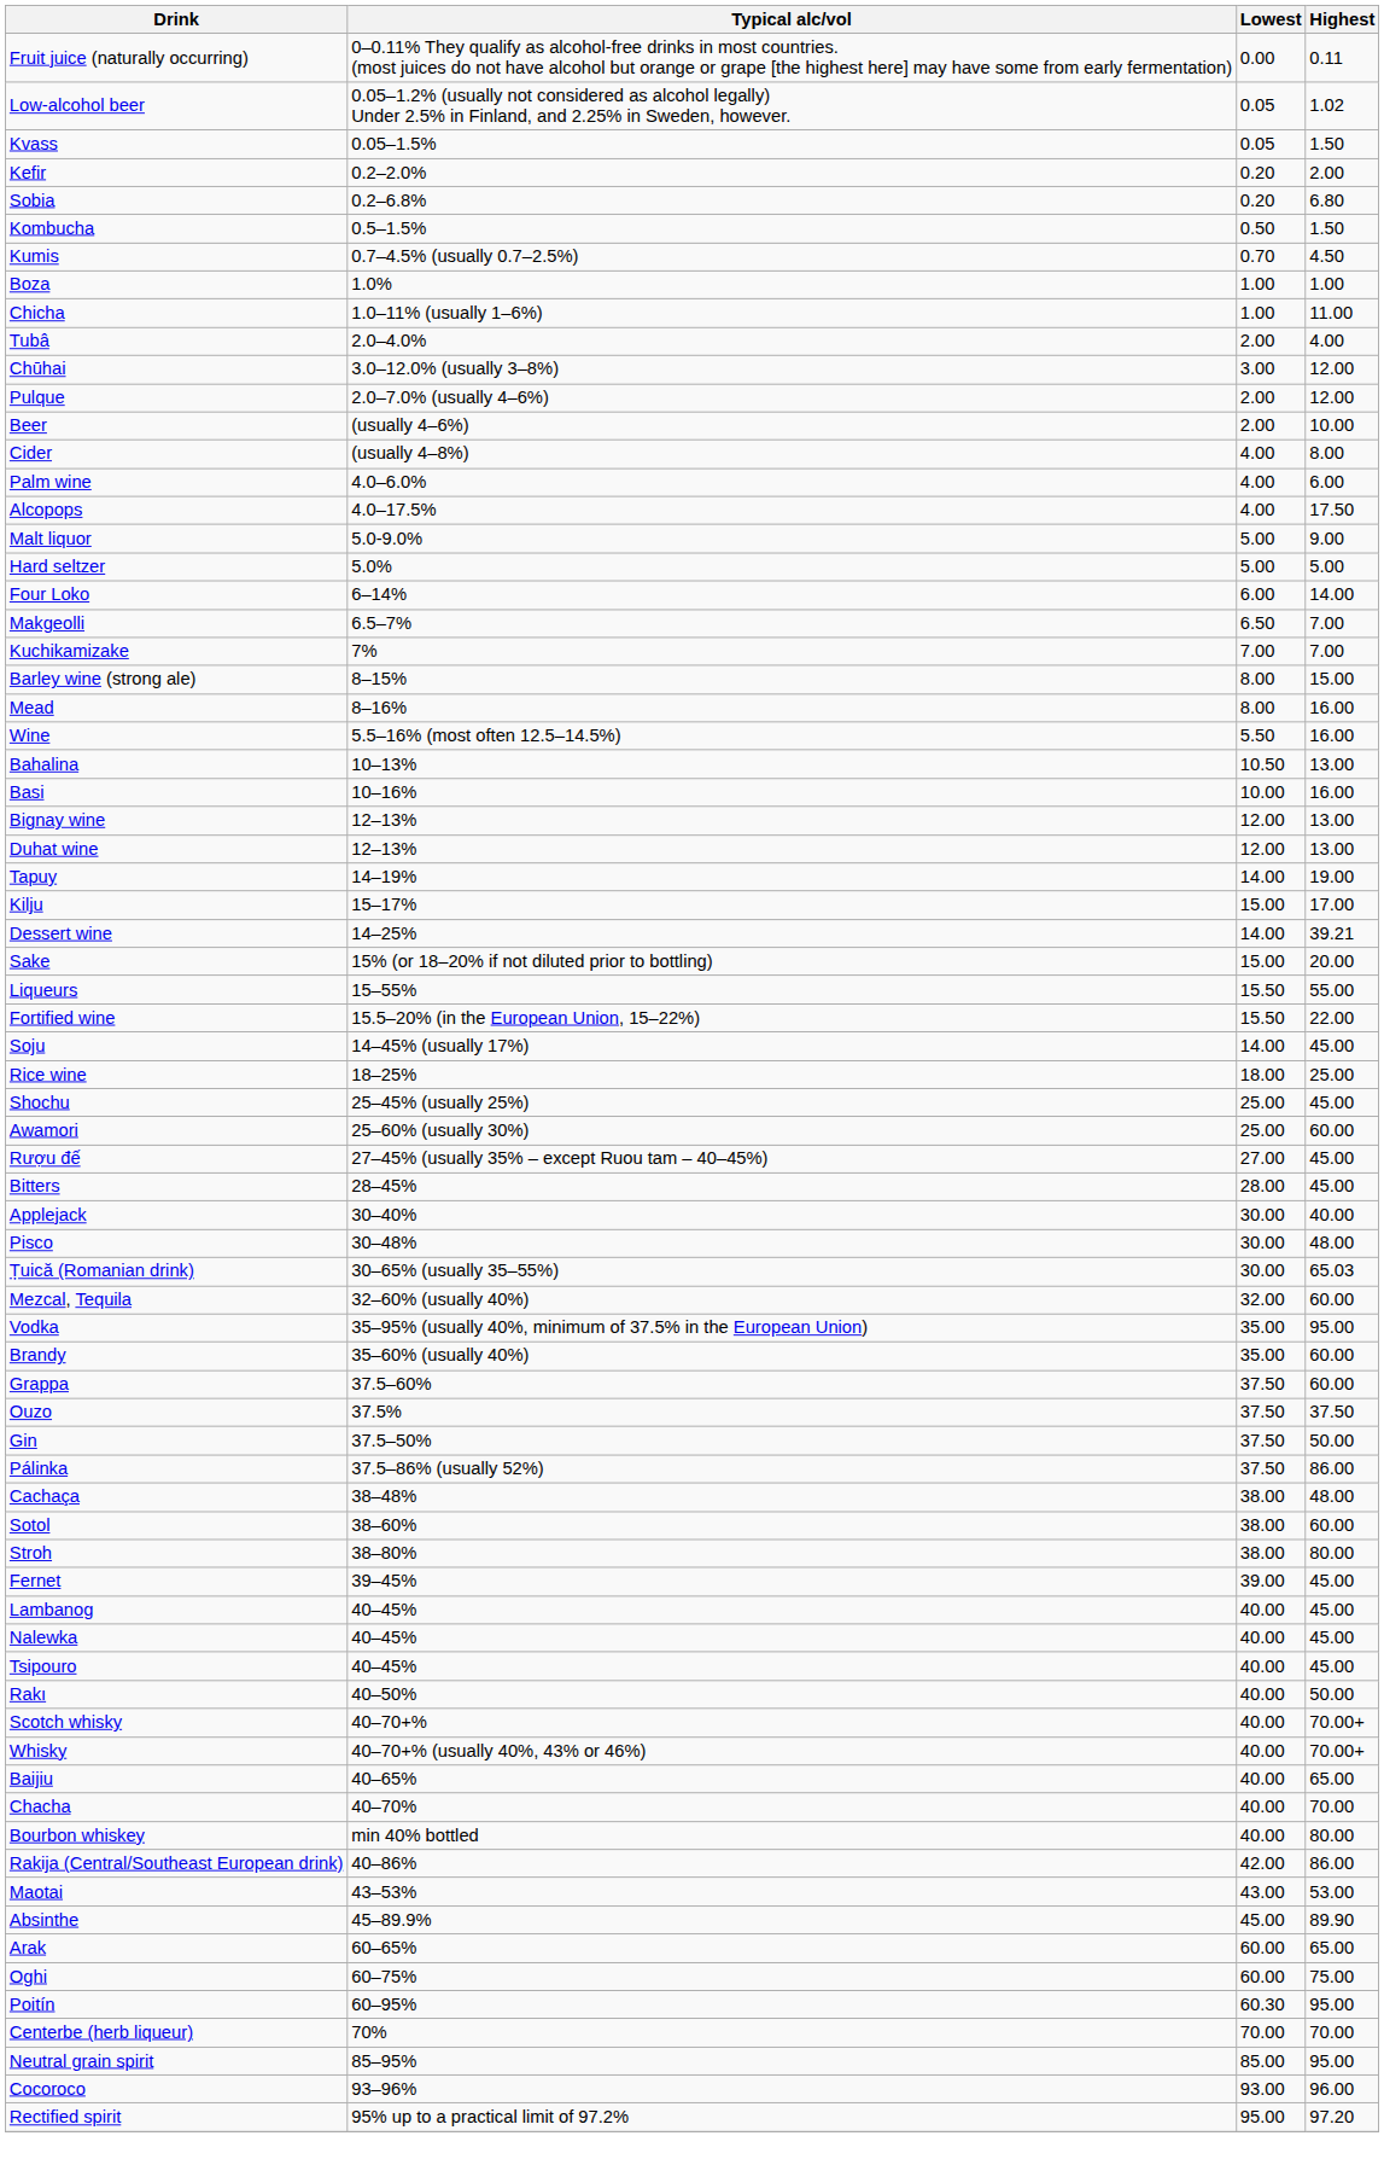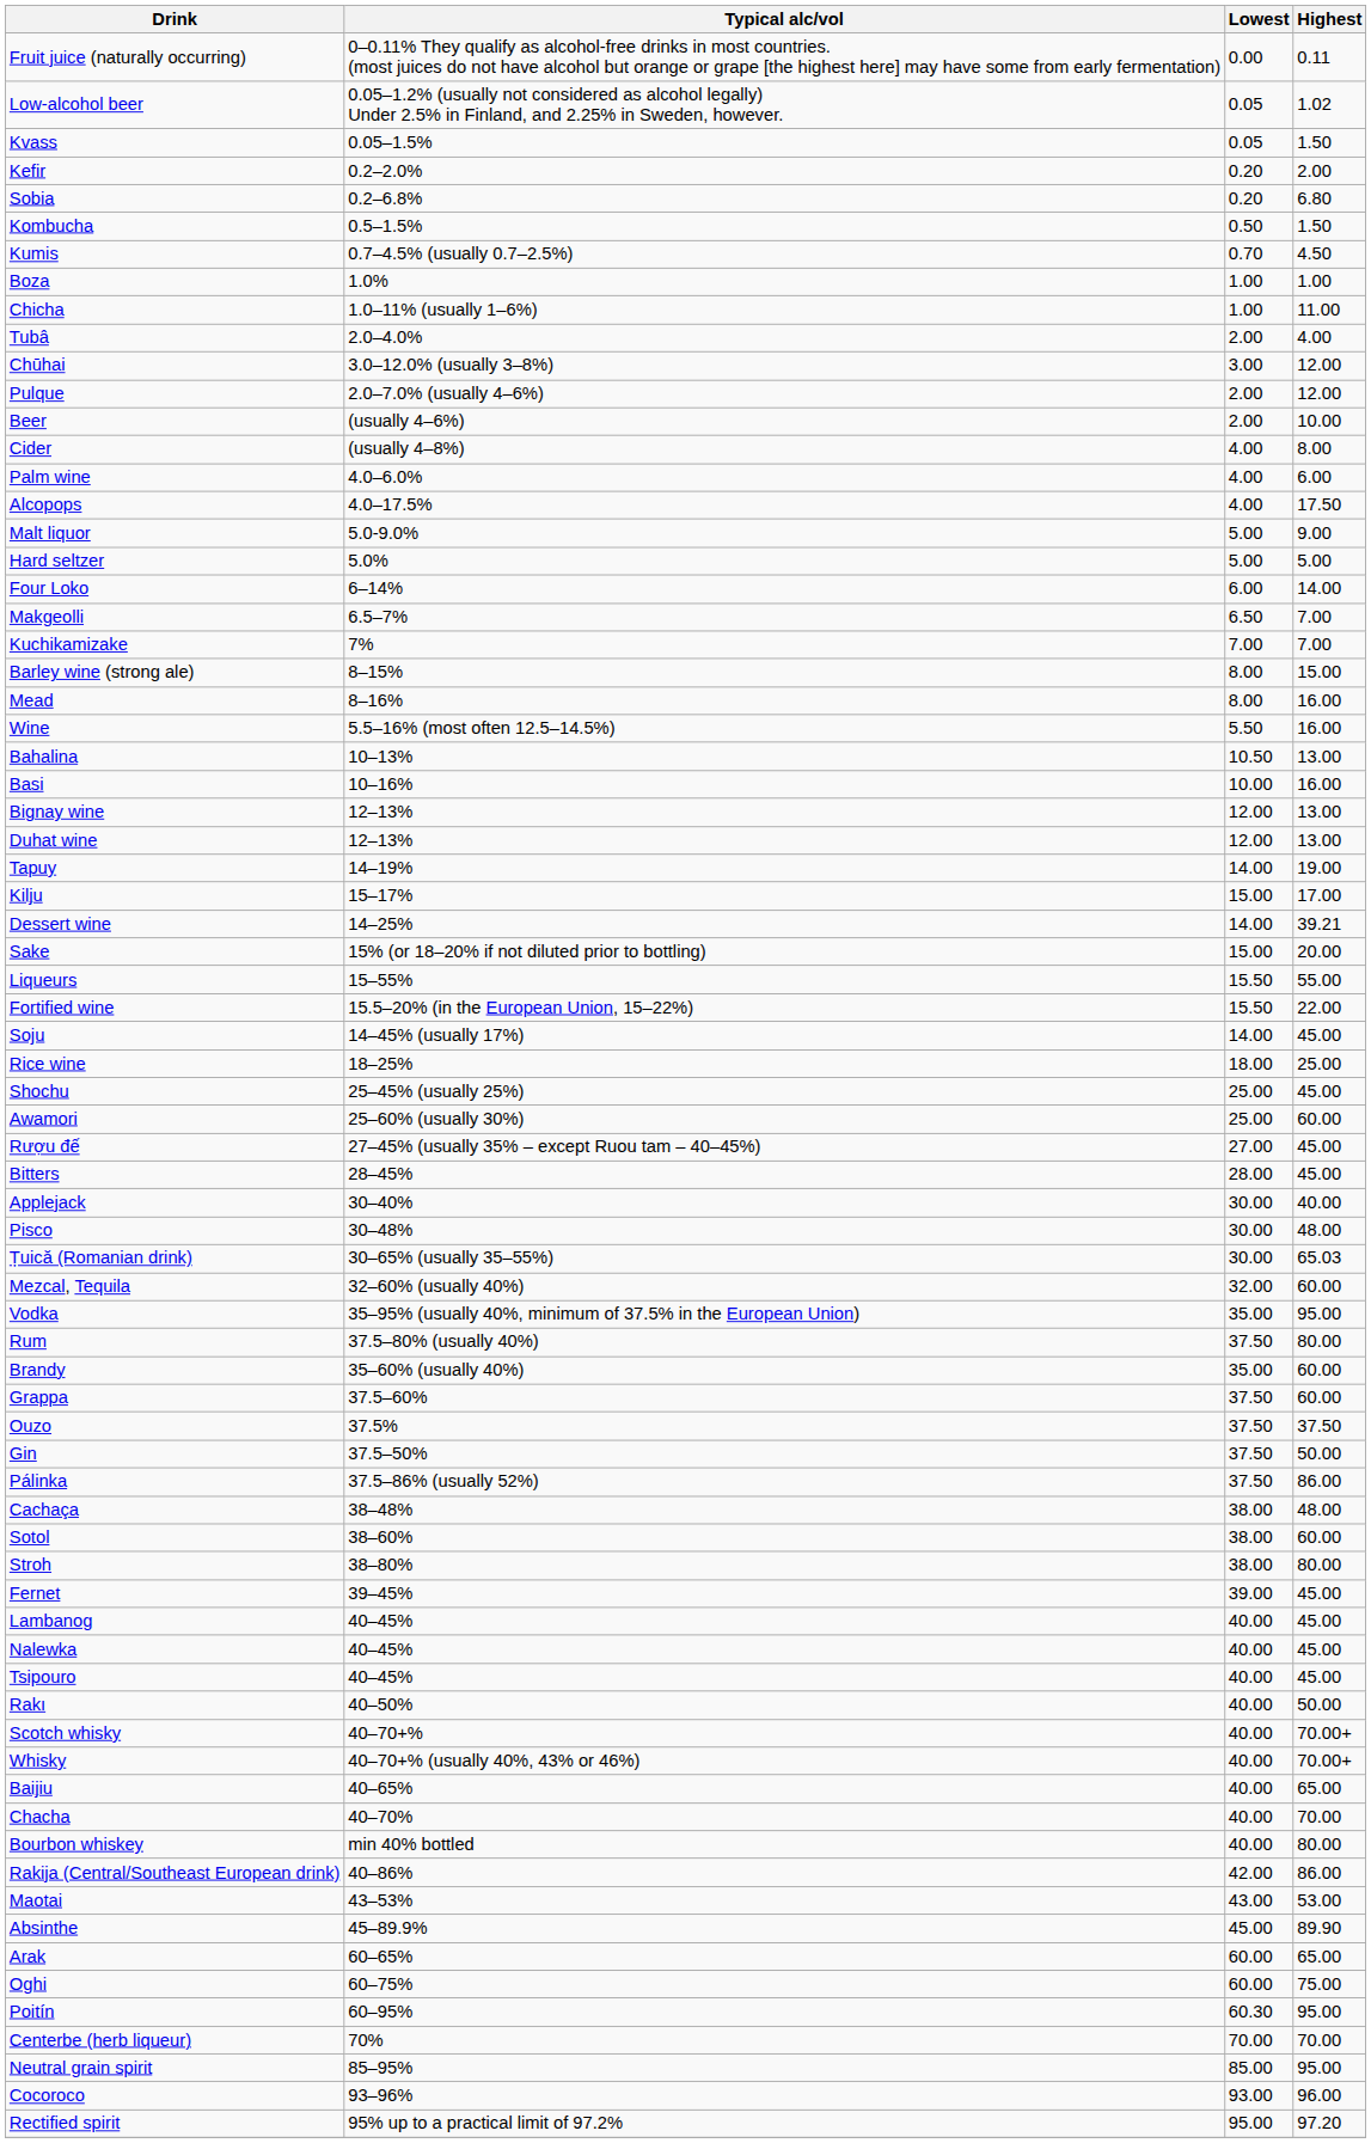 <table class="wikitable sortable">
 <tr>
 <th>Drink</th>
 <th data-sort-type="number">Typical alc/vol</th>
 <th>Lowest</th>
 <th>Highest</th>
 </tr>
 <tr>
 <td><a href='#'>Fruit juice</a> (naturally occurring)</td>
 <td>0–0.11%  They qualify as alcohol-free drinks in most countries.<br>(most juices do not have alcohol but orange or grape [the highest here] may have some from early fermentation)</td>
 <td>0.00</td>
 <td>0.11</td>
 </tr>
 <tr>
 <td><a href='#'>Low-alcohol beer</a></td>
 <td>0.05–1.2% (usually not considered as alcohol legally)<br>Under 2.5% in Finland, and 2.25% in Sweden, however.</td>
 <td>0.05</td>
 <td>1.02</td>
 </tr>
 <tr>
 <td><a href='#'>Kvass</a></td>
 <td>0.05–1.5%</td>
 <td>0.05</td>
 <td>1.50</td>
 </tr>
 <tr>
 <td><a href='#'>Kefir</a></td>
 <td>0.2–2.0%</td>
 <td>0.20</td>
 <td>2.00</td>
 </tr>
 <tr>
 <td><a href='#'>Sobia</a></td>
 <td>0.2–6.8%</td>
 <td>0.20</td>
 <td>6.80</td>
 </tr>
 <tr>
 <td><a href='#'>Kombucha</a></td>
 <td>0.5–1.5%</td>
 <td>0.50</td>
 <td>1.50</td>
 </tr>
 <tr>
 <td><a href='#'>Kumis</a></td>
 <td>0.7–4.5% (usually 0.7–2.5%)</td>
 <td>0.70</td>
 <td>4.50</td>
 </tr>
 <tr>
 <td><a href='#'>Boza</a></td>
 <td>1.0%</td>
 <td>1.00</td>
 <td>1.00</td>
 </tr>
 <tr>
 <td><a href='#'>Chicha</a></td>
 <td>1.0–11% (usually 1–6%)</td>
 <td>1.00</td>
 <td>11.00</td>
 </tr>
 <tr>
 <td><a href='#'>Tubâ</a></td>
 <td>2.0–4.0%</td>
 <td>2.00</td>
 <td>4.00</td>
 </tr>
 <tr>
 <td><a href='#'>Chūhai</a></td>
 <td>3.0–12.0% (usually 3–8%)</td>
 <td>3.00</td>
 <td>12.00</td>
 </tr>
 <tr>
 <td><a href='#'>Pulque</a></td>
 <td>2.0–7.0% (usually 4–6%)</td>
 <td>2.00</td>
 <td>12.00</td>
 </tr>
 <tr>
 <td><a href='#'>Beer</a></td>
 <td>(usually 4–6%)</td>
 <td>2.00</td>
 <td>10.00</td>
 </tr>
 <tr>
 <td><a href='#'>Cider</a></td>
 <td>(usually 4–8%)</td>
 <td>4.00</td>
 <td>8.00</td>
 </tr>
 <tr>
 <td><a href='#'>Palm wine</a></td>
 <td>4.0–6.0%</td>
 <td>4.00</td>
 <td>6.00</td>
 </tr>
 <tr>
 <td><a href='#'>Alcopops</a></td>
 <td>4.0–17.5%</td>
 <td>4.00</td>
 <td>17.50</td>
 </tr>
 <tr>
 <td><a href='#'>Malt liquor</a></td>
 <td>5.0-9.0%</td>
 <td>5.00</td>
 <td>9.00</td>
 </tr>
 <tr>
 <td><a href='#'>Hard seltzer</a></td>
 <td>5.0%</td>
 <td>5.00</td>
 <td>5.00</td>
 </tr>
 <tr>
 <td><a href='#'>Four Loko</a></td>
 <td>6–14%</td>
 <td>6.00</td>
 <td>14.00</td>
 </tr>
 <tr>
 <td><a href='#'>Makgeolli</a></td>
 <td>6.5–7%</td>
 <td>6.50</td>
 <td>7.00</td>
 </tr>
 <tr>
 <td><a href='#'>Kuchikamizake</a></td>
 <td>7%</td>
 <td>7.00</td>
 <td>7.00</td>
 </tr>
 <tr>
 <td><a href='#'>Barley wine</a> (strong ale)</td>
 <td>8–15%</td>
 <td>8.00</td>
 <td>15.00</td>
 </tr>
 <tr>
 <td><a href='#'>Mead</a></td>
 <td>8–16%</td>
 <td>8.00</td>
 <td>16.00</td>
 </tr>
 <tr>
 <td><a href='#'>Wine</a></td>
 <td>5.5–16% (most often 12.5–14.5%)</td>
 <td>5.50</td>
 <td>16.00</td>
 </tr>
 <tr>
 <td><a href='#'>Bahalina</a></td>
 <td>10–13%</td>
 <td>10.50</td>
 <td>13.00</td>
 </tr>
 <tr>
 <td><a href='#'>Basi</a></td>
 <td>10–16%</td>
 <td>10.00</td>
 <td>16.00</td>
 </tr>
 <tr>
 <td><a href='#'>Bignay wine</a></td>
 <td>12–13%</td>
 <td>12.00</td>
 <td>13.00</td>
 </tr>
 <tr>
 <td><a href='#'>Duhat wine</a></td>
 <td>12–13%</td>
 <td>12.00</td>
 <td>13.00</td>
 </tr>
 <tr>
 <td><a href='#'>Tapuy</a></td>
 <td>14–19%</td>
 <td>14.00</td>
 <td>19.00</td>
 </tr>
 <tr>
 <td><a href='#'>Kilju</a></td>
 <td>15–17%</td>
 <td>15.00</td>
 <td>17.00</td>
 </tr>
 <tr>
 <td><a href='#'>Dessert wine</a></td>
 <td>14–25%</td>
 <td>14.00</td>
 <td>39.21</td>
 </tr>
 <tr>
 <td><a href='#'>Sake</a></td>
 <td>15% (or 18–20% if not diluted prior to bottling)</td>
 <td>15.00</td>
 <td>20.00</td>
 </tr>
 <tr>
 <td><a href='#'>Liqueurs</a></td>
 <td>15–55%</td>
 <td>15.50</td>
 <td>55.00</td>
 </tr>
 <tr>
 <td><a href='#'>Fortified wine</a></td>
 <td>15.5–20% (in the <a href='#'>European Union</a>, 15–22%)</td>
 <td>15.50</td>
 <td>22.00</td>
 </tr>
 <tr>
 <td><a href='#'>Soju</a></td>
 <td>14–45% (usually 17%)</td>
 <td>14.00</td>
 <td>45.00</td>
 </tr>
 <tr>
 <td><a href='#'>Rice wine</a></td>
 <td>18–25%</td>
 <td>18.00</td>
 <td>25.00</td>
 </tr>
 <tr>
 <td><a href='#'>Shochu</a></td>
 <td>25–45% (usually 25%)</td>
 <td>25.00</td>
 <td>45.00</td>
 </tr>
 <tr>
 <td><a href='#'>Awamori</a></td>
 <td>25–60% (usually 30%)</td>
 <td>25.00</td>
 <td>60.00</td>
 </tr>
 <tr>
 <td><a href='#'>Rượu đế</a></td>
 <td>27–45% (usually 35% – except Ruou tam – 40–45%)</td>
 <td>27.00</td>
 <td>45.00</td>
 </tr>
 <tr>
 <td><a href='#'>Bitters</a></td>
 <td>28–45%</td>
 <td>28.00</td>
 <td>45.00</td>
 </tr>
 <tr>
 <td><a href='#'>Applejack</a></td>
 <td>30–40%</td>
 <td>30.00</td>
 <td>40.00</td>
 </tr>
 <tr>
 <td><a href='#'>Pisco</a></td>
 <td>30–48%</td>
 <td>30.00</td>
 <td>48.00</td>
 </tr>
 <tr>
 <td><a href='#'>Țuică (Romanian drink)</a></td>
 <td>30–65% (usually 35–55%)</td>
 <td>30.00</td>
 <td>65.03</td>
 </tr>
 <tr>
 <td><a href='#'>Mezcal</a>, <a href='#'>Tequila</a></td>
 <td>32–60% (usually 40%)</td>
 <td>32.00</td>
 <td>60.00</td>
 </tr>
 <tr>
 <td><a href='#'>Vodka</a></td>
 <td>35–95% (usually 40%, minimum of 37.5% in the <a href='#'>European Union</a>)</td>
 <td>35.00</td>
 <td>95.00</td>
 </tr>
 <tr>
+<td><a href='#'>Rum</a></td>
+<td>37.5–80% (usually 40%)</td>
+<td>37.50</td>
+<td>80.00</td>
+</tr>
+<tr>
 <td><a href='#'>Brandy</a></td>
 <td>35–60% (usually 40%)</td>
 <td>35.00</td>
 <td>60.00</td>
 </tr>
 <tr>
 <td><a href='#'>Grappa</a></td>
 <td>37.5–60%</td>
 <td>37.50</td>
 <td>60.00</td>
 </tr>
 <tr>
 <td><a href='#'>Ouzo</a></td>
 <td>37.5%</td>
 <td>37.50</td>
 <td>37.50</td>
 </tr>
 <tr>
 <td><a href='#'>Gin</a></td>
 <td>37.5–50%</td>
 <td>37.50</td>
 <td>50.00</td>
 </tr>
 <tr>
 <td><a href='#'>Pálinka</a></td>
 <td>37.5–86% (usually 52%)</td>
 <td>37.50</td>
 <td>86.00</td>
 </tr>
 <tr>
 <td><a href='#'>Cachaça</a></td>
 <td>38–48%</td>
 <td>38.00</td>
 <td>48.00</td>
 </tr>
 <tr>
 <td><a href='#'>Sotol</a></td>
 <td>38–60%</td>
 <td>38.00</td>
 <td>60.00</td>
 </tr>
 <tr>
 <td><a href='#'>Stroh</a></td>
 <td>38–80%</td>
 <td>38.00</td>
 <td>80.00</td>
 </tr>
 <tr>
 <td><a href='#'>Fernet</a></td>
 <td>39–45%</td>
 <td>39.00</td>
 <td>45.00</td>
 </tr>
 <tr>
 <td><a href='#'>Lambanog</a></td>
 <td>40–45%</td>
 <td>40.00</td>
 <td>45.00</td>
 </tr>
 <tr>
 <td><a href='#'>Nalewka</a></td>
 <td>40–45%</td>
 <td>40.00</td>
 <td>45.00</td>
 </tr>
 <tr>
 <td><a href='#'>Tsipouro</a></td>
 <td>40–45%</td>
 <td>40.00</td>
 <td>45.00</td>
 </tr>
 <tr>
 <td><a href='#'>Rakı</a></td>
 <td>40–50%</td>
 <td>40.00</td>
 <td>50.00</td>
 </tr>
 <tr>
 <td><a href='#'>Scotch whisky</a></td>
 <td>40–70+%</td>
 <td>40.00</td>
 <td>70.00+</td>
 </tr>
 <tr>
 <td><a href='#'>Whisky</a></td>
 <td>40–70+% (usually 40%, 43% or 46%)</td>
 <td>40.00</td>
 <td>70.00+</td>
 </tr>
 <tr>
 <td><a href='#'>Baijiu</a></td>
 <td>40–65%</td>
 <td>40.00</td>
 <td>65.00</td>
 </tr>
 <tr>
 <td><a href='#'>Chacha</a></td>
 <td>40–70%</td>
 <td>40.00</td>
 <td>70.00</td>
 </tr>
 <tr>
 <td><a href='#'>Bourbon whiskey</a></td>
 <td>min 40% bottled</td>
 <td>40.00</td>
 <td>80.00</td>
 </tr>
 <tr>
 <td><a href='#'>Rakija (Central/Southeast European drink)</a></td>
 <td>40–86%</td>
 <td>42.00</td>
 <td>86.00</td>
 </tr>
 <tr>
 <td><a href='#'>Maotai</a></td>
 <td>43–53%</td>
 <td>43.00</td>
 <td>53.00</td>
 </tr>
 <tr>
 <td><a href='#'>Absinthe</a></td>
 <td>45–89.9%</td>
 <td>45.00</td>
 <td>89.90</td>
 </tr>
 <tr>
 <td><a href='#'>Arak</a></td>
 <td>60–65%</td>
 <td>60.00</td>
 <td>65.00</td>
 </tr>
 <tr>
 <td><a href='#'>Oghi</a></td>
 <td>60–75%</td>
 <td>60.00</td>
 <td>75.00</td>
 </tr>
 <tr>
 <td><a href='#'>Poitín</a></td>
 <td>60–95%</td>
 <td>60.30</td>
 <td>95.00</td>
 </tr>
 <tr>
 <td><a href='#'>Centerbe (herb liqueur)</a></td>
 <td>70%</td>
 <td>70.00</td>
 <td>70.00</td>
 </tr>
 <tr>
 <td><a href='#'>Neutral grain spirit</a></td>
 <td>85–95%</td>
 <td>85.00</td>
 <td>95.00</td>
 </tr>
 <tr>
 <td><a href='#'>Cocoroco</a></td>
 <td>93–96%</td>
 <td>93.00</td>
 <td>96.00</td>
 </tr>
 <tr>
 <td><a href='#'>Rectified spirit</a></td>
 <td>95% up to a practical limit of 97.2%</td>
 <td>95.00</td>
 <td>97.20</td>
 </tr>
 <tr>
 </tr>
 </table>
